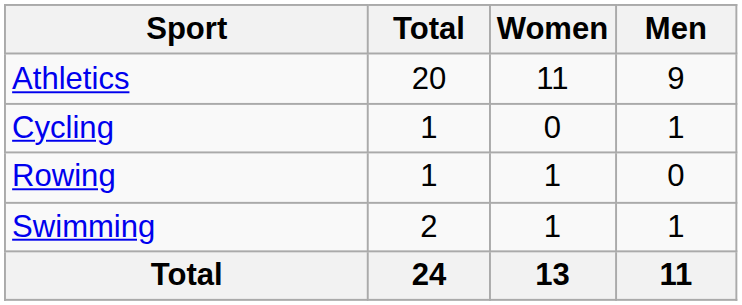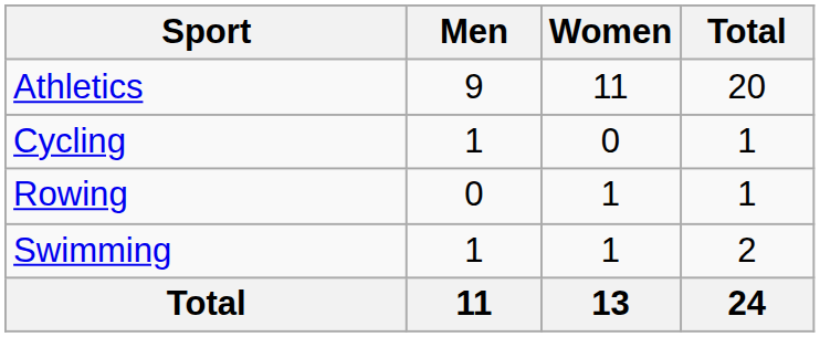 <table class="wikitable sortable" style="text-align:center;">
 <tr>
 <th width=180>Sport</th>
+<th width=55>Men</th>
+<th width=55>Women</th>
 <th width=55>Total</th>
-<th width=55>Women</th>
-<th width=55>Men</th>
 </tr>
 <tr>
 <td align=left><a href='#'>Athletics</a></td>
+<td>9</td>
+<td>11</td>
 <td>20</td>
-<td>11</td>
-<td>9</td>
 </tr>
 <tr>
 <td align=left><a href='#'>Cycling</a></td>
 <td>1</td>
 <td>0</td>
 <td>1</td>
 </tr>
 <tr>
 <td align=left><a href='#'>Rowing</a></td>
-<td>1</td>
-<td>1</td>
 <td>0</td>
-</tr>
-<tr>
-<td align=left><a href='#'>Swimming</a></td>
-<td>2</td>
 <td>1</td>
 <td>1</td>
 </tr>
 <tr>
+<td align=left><a href='#'>Swimming</a></td>
+<td>1</td>
+<td>1</td>
+<td>2</td>
+</tr>
+<tr>
 <th>Total</th>
+<th>11</th>
+<th>13</th>
 <th>24</th>
-<th>13</th>
-<th>11</th>
 </tr>
 </table>
